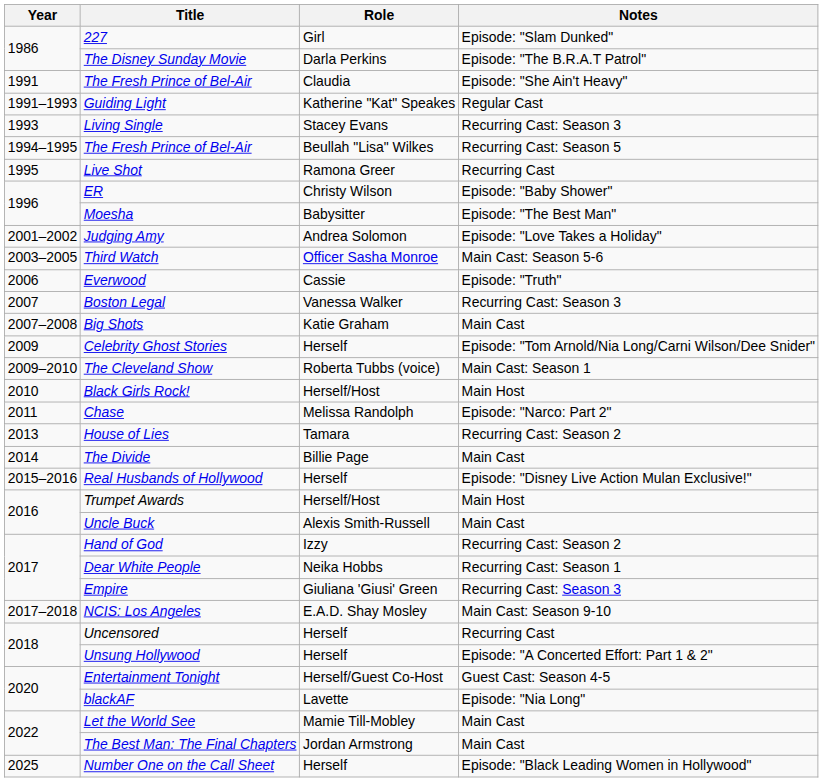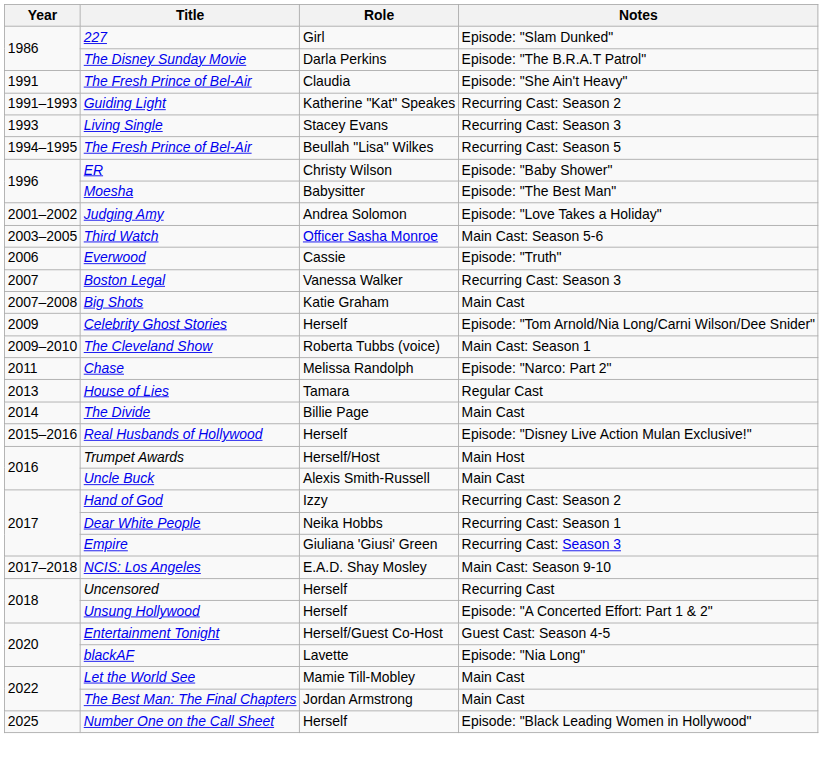 <table class="wikitable sortable">
 <tr>
 <th>Year</th>
 <th>Title</th>
 <th>Role</th>
 <th>Notes</th>
 </tr>
 <tr>
 <td rowspan="2">1986</td>
 <td><em><a href='#'>227</a></em></td>
 <td>Girl</td>
 <td>Episode: "Slam Dunked"</td>
 </tr>
 <tr>
 <td><em><a href='#'>The Disney Sunday Movie</a></em></td>
 <td>Darla Perkins</td>
 <td>Episode: "The B.R.A.T Patrol"</td>
 </tr>
 <tr>
 <td>1991</td>
 <td><em><a href='#'>The Fresh Prince of Bel-Air</a></em></td>
 <td>Claudia</td>
 <td>Episode: "She Ain't Heavy"</td>
 </tr>
 <tr>
 <td>1991–1993</td>
 <td><em><a href='#'>Guiding Light</a></em></td>
 <td>Katherine "Kat" Speakes</td>
-<td>Regular Cast</td>
+<td>Recurring Cast: Season 2</td>
 </tr>
 <tr>
 <td>1993</td>
 <td><em><a href='#'>Living Single</a></em></td>
 <td>Stacey Evans</td>
 <td>Recurring Cast: Season 3</td>
 </tr>
 <tr>
 <td>1994–1995</td>
 <td><em><a href='#'>The Fresh Prince of Bel-Air</a></em></td>
 <td>Beullah "Lisa" Wilkes</td>
 <td>Recurring Cast: Season 5</td>
-</tr>
-<tr>
-<td>1995</td>
-<td><em><a href='#'>Live Shot</a></em></td>
-<td>Ramona Greer</td>
-<td>Recurring Cast</td>
 </tr>
 <tr>
 <td rowspan="2">1996</td>
 <td><em><a href='#'>ER</a></em></td>
 <td>Christy Wilson</td>
 <td>Episode: "Baby Shower"</td>
 </tr>
 <tr>
 <td><em><a href='#'>Moesha</a></em></td>
 <td>Babysitter</td>
 <td>Episode: "The Best Man"</td>
 </tr>
 <tr>
 <td>2001–2002</td>
 <td><em><a href='#'>Judging Amy</a></em></td>
 <td>Andrea Solomon</td>
 <td>Episode: "Love Takes a Holiday"</td>
 </tr>
 <tr>
 <td>2003–2005</td>
 <td><em><a href='#'>Third Watch</a></em></td>
 <td><a href='#'>Officer Sasha Monroe</a></td>
 <td>Main Cast: Season 5-6</td>
 </tr>
 <tr>
 <td>2006</td>
 <td><em><a href='#'>Everwood</a></em></td>
 <td>Cassie</td>
 <td>Episode: "Truth"</td>
 </tr>
 <tr>
 <td>2007</td>
 <td><em><a href='#'>Boston Legal</a></em></td>
 <td>Vanessa Walker</td>
 <td>Recurring Cast: Season 3</td>
 </tr>
 <tr>
 <td>2007–2008</td>
 <td><em><a href='#'>Big Shots</a></em></td>
 <td>Katie Graham</td>
 <td>Main Cast</td>
 </tr>
 <tr>
 <td>2009</td>
 <td><em><a href='#'>Celebrity Ghost Stories</a></em></td>
 <td>Herself</td>
 <td>Episode: "Tom Arnold/Nia Long/Carni Wilson/Dee Snider"</td>
 </tr>
 <tr>
 <td>2009–2010</td>
 <td><em><a href='#'>The Cleveland Show</a></em></td>
 <td>Roberta Tubbs (voice)</td>
 <td>Main Cast: Season 1</td>
 </tr>
 <tr>
-<td>2010</td>
-<td><em><a href='#'>Black Girls Rock!</a></em></td>
-<td>Herself/Host</td>
-<td>Main Host</td>
-</tr>
-<tr>
 <td>2011</td>
 <td><em><a href='#'>Chase</a></em></td>
 <td>Melissa Randolph</td>
 <td>Episode: "Narco: Part 2"</td>
 </tr>
 <tr>
 <td>2013</td>
 <td><em><a href='#'>House of Lies</a></em></td>
 <td>Tamara</td>
-<td>Recurring Cast: Season 2</td>
+<td>Regular Cast</td>
 </tr>
 <tr>
 <td>2014</td>
 <td><em><a href='#'>The Divide</a></em></td>
 <td>Billie Page</td>
 <td>Main Cast</td>
 </tr>
 <tr>
 <td>2015–2016</td>
 <td><em><a href='#'>Real Husbands of Hollywood</a></em></td>
 <td>Herself</td>
 <td>Episode: "Disney Live Action Mulan Exclusive!"</td>
 </tr>
 <tr>
 <td rowspan="2">2016</td>
 <td><em>Trumpet Awards</em></td>
 <td>Herself/Host</td>
 <td>Main Host</td>
 </tr>
 <tr>
 <td><em><a href='#'>Uncle Buck</a></em></td>
 <td>Alexis Smith-Russell</td>
 <td>Main Cast</td>
 </tr>
 <tr>
 <td rowspan="3">2017</td>
 <td><em><a href='#'>Hand of God</a></em></td>
 <td>Izzy</td>
 <td>Recurring Cast: Season 2</td>
 </tr>
 <tr>
 <td><em><a href='#'>Dear White People</a></em></td>
 <td>Neika Hobbs</td>
 <td>Recurring Cast: Season 1</td>
 </tr>
 <tr>
 <td><em><a href='#'>Empire</a></em></td>
 <td>Giuliana 'Giusi' Green</td>
 <td>Recurring Cast: <a href='#'>Season 3</a></td>
 </tr>
 <tr>
 <td>2017–2018</td>
 <td><em><a href='#'>NCIS: Los Angeles</a></em></td>
 <td>E.A.D. Shay Mosley</td>
 <td>Main Cast: Season 9-10</td>
 </tr>
 <tr>
 <td rowspan="2">2018</td>
 <td><em>Uncensored</em></td>
 <td>Herself</td>
 <td>Recurring Cast</td>
 </tr>
 <tr>
 <td><em><a href='#'>Unsung Hollywood</a></em></td>
 <td>Herself</td>
 <td>Episode: "A Concerted Effort: Part 1 & 2"</td>
 </tr>
 <tr>
 <td rowspan="2">2020</td>
 <td><em><a href='#'>Entertainment Tonight</a></em></td>
 <td>Herself/Guest Co-Host</td>
 <td>Guest Cast: Season 4-5</td>
 </tr>
 <tr>
 <td><em><a href='#'>blackAF</a></em></td>
 <td>Lavette</td>
 <td>Episode: "Nia Long"</td>
 </tr>
 <tr>
 <td rowspan="2">2022</td>
 <td><em><a href='#'>Let the World See</a></em></td>
 <td>Mamie Till-Mobley</td>
 <td>Main Cast</td>
 </tr>
 <tr>
 <td><em><a href='#'>The Best Man: The Final Chapters</a></em></td>
 <td>Jordan Armstrong</td>
 <td>Main Cast</td>
 </tr>
 <tr>
 <td>2025</td>
 <td><em><a href='#'>Number One on the Call Sheet</a></em></td>
 <td>Herself</td>
 <td>Episode: "Black Leading Women in Hollywood"</td>
 </tr>
 </table>
